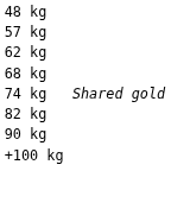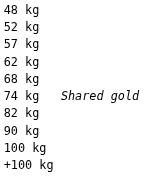 <table>
 <tr>
 <td>48 kg</td>
+<td></td>
+<td></td>
+<td></td>
+</tr>
+<tr>
+<td>52 kg</td>
 <td></td>
 <td></td>
 <td></td>
 </tr>
 <tr>
 <td>57 kg</td>
 <td></td>
 <td></td>
 <td></td>
 </tr>
 <tr>
 <td>62 kg</td>
 <td></td>
 <td></td>
 <td></td>
 </tr>
 <tr>
 <td>68 kg</td>
 <td></td>
 <td></td>
 <td></td>
 </tr>
 <tr>
 <td rowspan=2>74 kg</td>
 <td></td>
 <td rowspan=2><em>Shared gold</em></td>
 <td rowspan=2></td>
 </tr>
 <tr>
 <td></td>
 </tr>
 <tr>
 <td>82 kg</td>
 <td></td>
 <td></td>
 <td></td>
 </tr>
 <tr>
 <td>90 kg</td>
 <td></td>
 <td></td>
 <td></td>
 </tr>
 <tr>
+<td>100 kg</td>
+<td></td>
+<td></td>
+<td></td>
+</tr>
+<tr>
 <td>+100 kg</td>
 <td></td>
 <td></td>
 <td></td>
 </tr>
 </table>
